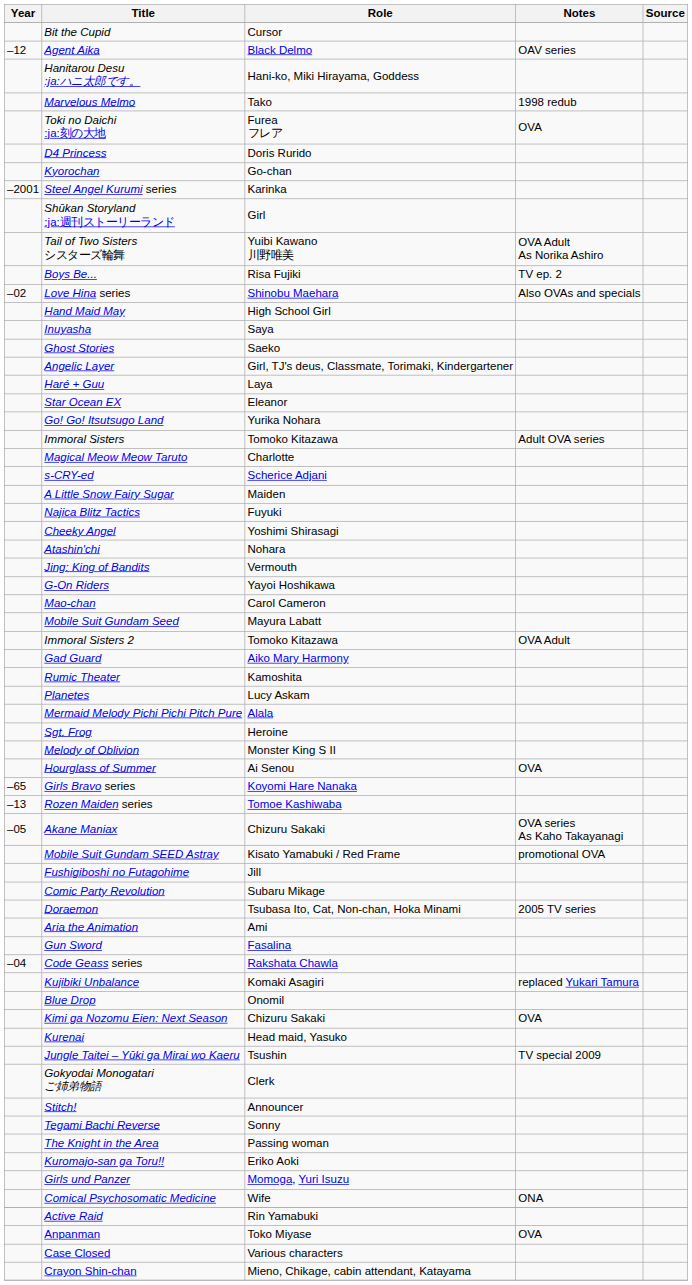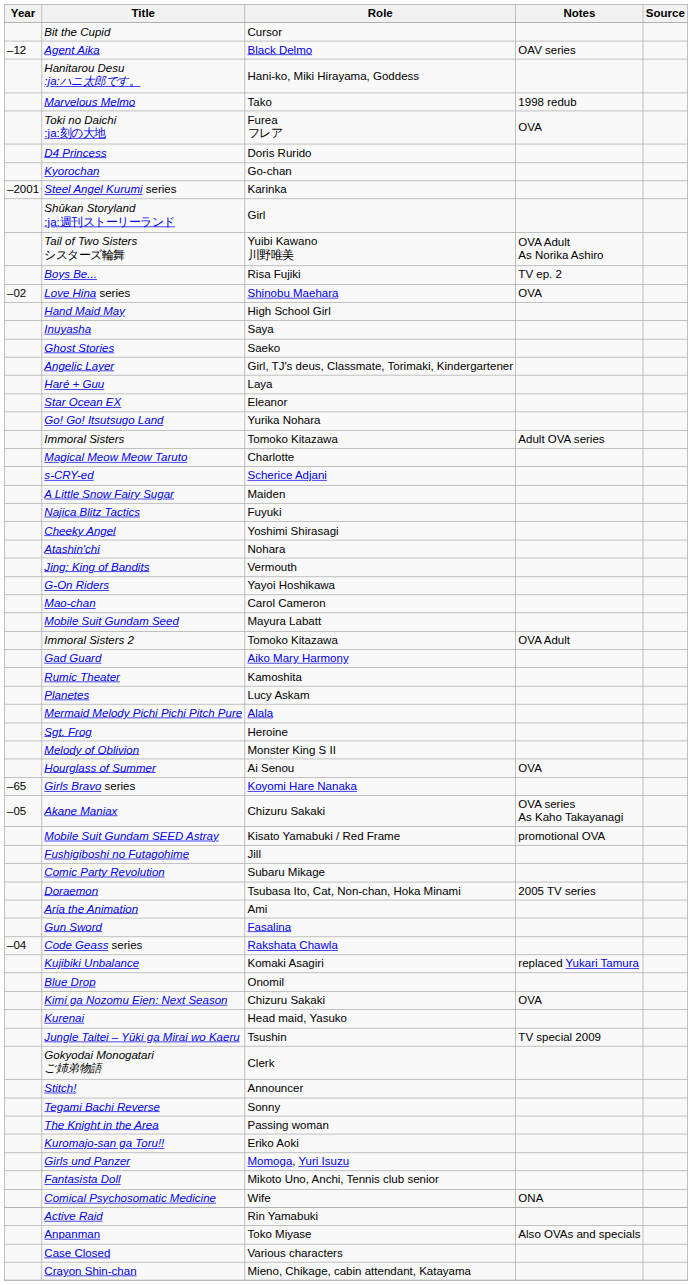 <table class="wikitable sortable plainrowheaders">
 <tr>
 <th>Year</th>
 <th>Title</th>
 <th>Role</th>
 <th class="unsortable">Notes</th>
 <th class="unsortable">Source</th>
 </tr>
 <tr>
 </tr>
 <tr>
 <td></td>
 <td><em>Bit the Cupid</em></td>
 <td>Cursor</td>
 <td></td>
 <td></td>
 </tr>
 <tr>
 <td>–12</td>
 <td><em><a href='#'>Agent Aika</a></em></td>
 <td><a href='#'>Black Delmo</a></td>
 <td>OAV series</td>
 <td></td>
 </tr>
 <tr>
 <td></td>
 <td><em>Hanitarou Desu<br><a href='#'>:ja:ハニ太郎です。</a></em></td>
 <td>Hani-ko, Miki Hirayama, Goddess</td>
 <td></td>
 <td></td>
 </tr>
 <tr>
 <td></td>
 <td><em><a href='#'>Marvelous Melmo</a></em></td>
 <td>Tako</td>
 <td>1998 redub</td>
 <td></td>
 </tr>
 <tr>
 <td></td>
 <td><em>Toki no Daichi</em><br><a href='#'>:ja:刻の大地</a></td>
 <td>Furea<br>フレア</td>
 <td>OVA</td>
 <td></td>
 </tr>
 <tr>
 <td></td>
 <td><em><a href='#'>D4 Princess</a></em></td>
 <td>Doris Rurido</td>
 <td></td>
 <td></td>
 </tr>
 <tr>
 <td></td>
 <td><em><a href='#'>Kyorochan</a></em></td>
 <td>Go-chan</td>
 <td></td>
 <td></td>
 </tr>
 <tr>
 <td>–2001</td>
 <td><em><a href='#'>Steel Angel Kurumi</a></em> series</td>
 <td>Karinka</td>
 <td></td>
 <td></td>
 </tr>
 <tr>
 <td></td>
 <td><em>Shūkan Storyland</em><br><a href='#'>:ja:週刊ストーリーランド</a></td>
 <td>Girl</td>
 <td></td>
 <td></td>
 </tr>
 <tr>
 <td></td>
 <td><em>Tail of Two Sisters</em><br>シスターズ輪舞</td>
 <td>Yuibi Kawano<br>川野唯美</td>
 <td>OVA Adult<br>As Norika Ashiro</td>
 <td></td>
 </tr>
 <tr>
 <td></td>
 <td><em><a href='#'>Boys Be...</a></em></td>
 <td>Risa Fujiki</td>
 <td>TV ep. 2</td>
 <td></td>
 </tr>
 <tr>
 <td>–02</td>
 <td><em><a href='#'>Love Hina</a></em> series</td>
 <td><a href='#'>Shinobu Maehara</a></td>
-<td>Also OVAs and specials</td>
+<td>OVA</td>
 <td></td>
 </tr>
 <tr>
 <td></td>
 <td><em><a href='#'>Hand Maid May</a></em></td>
 <td>High School Girl</td>
 <td></td>
 <td></td>
 </tr>
 <tr>
 <td></td>
 <td><em><a href='#'>Inuyasha</a></em></td>
 <td>Saya</td>
 <td></td>
 <td></td>
 </tr>
 <tr>
 <td></td>
 <td><em><a href='#'>Ghost Stories</a></em></td>
 <td>Saeko</td>
 <td></td>
 <td></td>
 </tr>
 <tr>
 <td></td>
 <td><em><a href='#'>Angelic Layer</a></em></td>
 <td>Girl, TJ's deus, Classmate, Torimaki, Kindergartener</td>
 <td></td>
 <td></td>
 </tr>
 <tr>
 <td></td>
 <td><em><a href='#'>Haré + Guu</a></em></td>
 <td>Laya</td>
 <td></td>
 <td></td>
 </tr>
 <tr>
 <td></td>
 <td><em><a href='#'>Star Ocean EX</a></em></td>
 <td>Eleanor</td>
 <td></td>
 <td></td>
 </tr>
 <tr>
 <td></td>
 <td><em><a href='#'>Go! Go! Itsutsugo Land</a></em></td>
 <td>Yurika Nohara</td>
 <td></td>
 <td></td>
 </tr>
 <tr>
 <td></td>
 <td><em>Immoral Sisters</em></td>
 <td>Tomoko Kitazawa</td>
 <td>Adult OVA series</td>
 <td></td>
 </tr>
 <tr>
 <td></td>
 <td><em><a href='#'>Magical Meow Meow Taruto</a></em></td>
 <td>Charlotte</td>
 <td></td>
 <td></td>
 </tr>
 <tr>
 <td></td>
 <td><em><a href='#'>s-CRY-ed</a></em></td>
 <td><a href='#'>Scherice Adjani</a></td>
 <td></td>
 <td></td>
 </tr>
 <tr>
 <td></td>
 <td><em><a href='#'>A Little Snow Fairy Sugar</a></em></td>
 <td>Maiden</td>
 <td></td>
 <td></td>
 </tr>
 <tr>
 <td></td>
 <td><em><a href='#'>Najica Blitz Tactics</a></em></td>
 <td>Fuyuki</td>
 <td></td>
 <td></td>
 </tr>
 <tr>
 <td></td>
 <td><em><a href='#'>Cheeky Angel</a></em></td>
 <td>Yoshimi Shirasagi</td>
 <td></td>
 <td></td>
 </tr>
 <tr>
 <td></td>
 <td><em><a href='#'>Atashin'chi</a></em></td>
 <td>Nohara</td>
 <td></td>
 <td></td>
 </tr>
 <tr>
 <td></td>
 <td><em><a href='#'>Jing: King of Bandits</a></em></td>
 <td>Vermouth</td>
 <td></td>
 <td></td>
 </tr>
 <tr>
 <td></td>
 <td><em><a href='#'>G-On Riders</a></em></td>
 <td>Yayoi Hoshikawa</td>
 <td></td>
 <td></td>
 </tr>
 <tr>
 <td></td>
 <td><em><a href='#'>Mao-chan</a></em></td>
 <td>Carol Cameron</td>
 <td></td>
 <td></td>
 </tr>
 <tr>
 <td></td>
 <td><em><a href='#'>Mobile Suit Gundam Seed</a></em></td>
 <td>Mayura Labatt</td>
 <td></td>
 <td></td>
 </tr>
 <tr>
 <td></td>
 <td><em>Immoral Sisters 2</em></td>
 <td>Tomoko Kitazawa</td>
 <td>OVA Adult</td>
 <td></td>
 </tr>
 <tr>
 <td></td>
 <td><em><a href='#'>Gad Guard</a></em></td>
 <td><a href='#'>Aiko Mary Harmony</a></td>
 <td></td>
 <td></td>
 </tr>
 <tr>
 <td></td>
 <td><em><a href='#'>Rumic Theater</a></em></td>
 <td>Kamoshita</td>
 <td></td>
 <td></td>
 </tr>
 <tr>
 <td></td>
 <td><em><a href='#'>Planetes</a></em></td>
 <td>Lucy Askam</td>
 <td></td>
 <td></td>
 </tr>
 <tr>
 <td></td>
 <td><em><a href='#'>Mermaid Melody Pichi Pichi Pitch Pure</a></em></td>
 <td><a href='#'>Alala</a></td>
 <td></td>
 <td></td>
 </tr>
 <tr>
 <td></td>
 <td><em><a href='#'>Sgt. Frog</a></em></td>
 <td>Heroine</td>
 <td></td>
 <td></td>
 </tr>
 <tr>
 <td></td>
 <td><em><a href='#'>Melody of Oblivion</a></em></td>
 <td>Monster King S II</td>
 <td></td>
 <td></td>
 </tr>
 <tr>
 <td></td>
 <td><em><a href='#'>Hourglass of Summer</a></em></td>
 <td>Ai Senou</td>
 <td>OVA</td>
 <td></td>
 </tr>
 <tr>
 <td>–65</td>
 <td><em><a href='#'>Girls Bravo</a></em> series</td>
 <td><a href='#'>Koyomi Hare Nanaka</a></td>
 <td></td>
 <td></td>
 </tr>
 <tr>
-<td>–13</td>
-<td><em><a href='#'>Rozen Maiden</a></em> series</td>
-<td><a href='#'>Tomoe Kashiwaba</a></td>
-<td></td>
-<td></td>
-</tr>
-<tr>
 <td>–05</td>
 <td><em><a href='#'>Akane Maniax</a></em></td>
 <td>Chizuru Sakaki</td>
 <td>OVA series<br>As Kaho Takayanagi</td>
 <td></td>
 </tr>
 <tr>
 <td></td>
 <td><em><a href='#'>Mobile Suit Gundam SEED Astray</a></em></td>
 <td>Kisato Yamabuki / Red Frame</td>
 <td>promotional OVA</td>
 <td></td>
 </tr>
 <tr>
 <td></td>
 <td><em><a href='#'>Fushigiboshi no Futagohime</a></em></td>
 <td>Jill</td>
 <td></td>
 <td></td>
 </tr>
 <tr>
 <td></td>
 <td><em><a href='#'>Comic Party Revolution</a></em></td>
 <td>Subaru Mikage</td>
 <td></td>
 <td></td>
 </tr>
 <tr>
 <td></td>
 <td><em><a href='#'>Doraemon</a></em></td>
 <td>Tsubasa Ito, Cat, Non-chan, Hoka Minami</td>
 <td>2005 TV series</td>
 <td></td>
 </tr>
 <tr>
 <td></td>
 <td><em><a href='#'>Aria the Animation</a></em></td>
 <td>Ami</td>
 <td></td>
 <td></td>
 </tr>
 <tr>
 <td></td>
 <td><em><a href='#'>Gun Sword</a></em></td>
 <td><a href='#'>Fasalina</a></td>
 <td></td>
 <td></td>
 </tr>
 <tr>
 <td>–04</td>
 <td><em><a href='#'>Code Geass</a></em> series</td>
 <td><a href='#'>Rakshata Chawla</a></td>
 <td></td>
 <td></td>
 </tr>
 <tr>
 <td></td>
 <td><em><a href='#'>Kujibiki Unbalance</a></em></td>
 <td>Komaki Asagiri</td>
 <td>replaced <a href='#'>Yukari Tamura</a></td>
 <td></td>
 </tr>
 <tr>
 <td></td>
 <td><em><a href='#'>Blue Drop</a></em></td>
 <td>Onomil</td>
 <td></td>
 <td></td>
 </tr>
 <tr>
 <td></td>
 <td><em><a href='#'>Kimi ga Nozomu Eien: Next Season</a></em></td>
 <td>Chizuru Sakaki</td>
 <td>OVA</td>
 <td></td>
 </tr>
 <tr>
 <td></td>
 <td><em><a href='#'>Kurenai</a></em></td>
 <td>Head maid, Yasuko</td>
 <td></td>
 <td></td>
 </tr>
 <tr>
 <td></td>
 <td><em><a href='#'>Jungle Taitei – Yūki ga Mirai wo Kaeru</a></em></td>
 <td>Tsushin</td>
 <td>TV special 2009</td>
 <td></td>
 </tr>
 <tr>
 <td></td>
 <td><em>Gokyodai Monogatari<br>ご姉弟物語</em></td>
 <td>Clerk</td>
 <td></td>
 <td></td>
 </tr>
 <tr>
 <td></td>
 <td><em><a href='#'>Stitch!</a></em></td>
 <td>Announcer</td>
 <td></td>
 <td></td>
 </tr>
 <tr>
 <td></td>
 <td><em><a href='#'>Tegami Bachi Reverse</a></em></td>
 <td>Sonny</td>
 <td></td>
 <td></td>
 </tr>
 <tr>
 <td></td>
 <td><em><a href='#'>The Knight in the Area</a></em></td>
 <td>Passing woman</td>
 <td></td>
 <td></td>
 </tr>
 <tr>
 <td></td>
 <td><em><a href='#'>Kuromajo-san ga Toru!!</a></em></td>
 <td>Eriko Aoki</td>
 <td></td>
 <td></td>
 </tr>
 <tr>
 <td></td>
 <td><em><a href='#'>Girls und Panzer</a></em></td>
 <td><a href='#'>Momoga</a>, <a href='#'>Yuri Isuzu</a></td>
 <td></td>
 <td></td>
 </tr>
 <tr>
 <td></td>
+<td><em><a href='#'>Fantasista Doll</a></em></td>
+<td>Mikoto Uno, Anchi, Tennis club senior</td>
+<td></td>
+<td></td>
+</tr>
+<tr>
+<td></td>
 <td><em><a href='#'>Comical Psychosomatic Medicine</a></em></td>
 <td>Wife</td>
 <td>ONA</td>
 <td></td>
 </tr>
 <tr>
 </tr>
 <tr>
 <td></td>
 <td><em><a href='#'>Active Raid</a></em></td>
 <td>Rin Yamabuki</td>
 <td></td>
 <td></td>
 </tr>
 <tr>
 <td></td>
 <td><a href='#'>Anpanman</a></td>
 <td>Toko Miyase</td>
-<td>OVA</td>
+<td>Also OVAs and specials</td>
 <td></td>
 </tr>
 <tr>
 <td></td>
 <td><a href='#'>Case Closed</a></td>
 <td>Various characters</td>
 <td></td>
 <td></td>
 </tr>
 <tr>
 <td></td>
 <td><a href='#'>Crayon Shin-chan</a></td>
 <td>Mieno, Chikage, cabin attendant, Katayama</td>
 <td></td>
 <td></td>
 </tr>
 <tr>
 </tr>
 </table>
